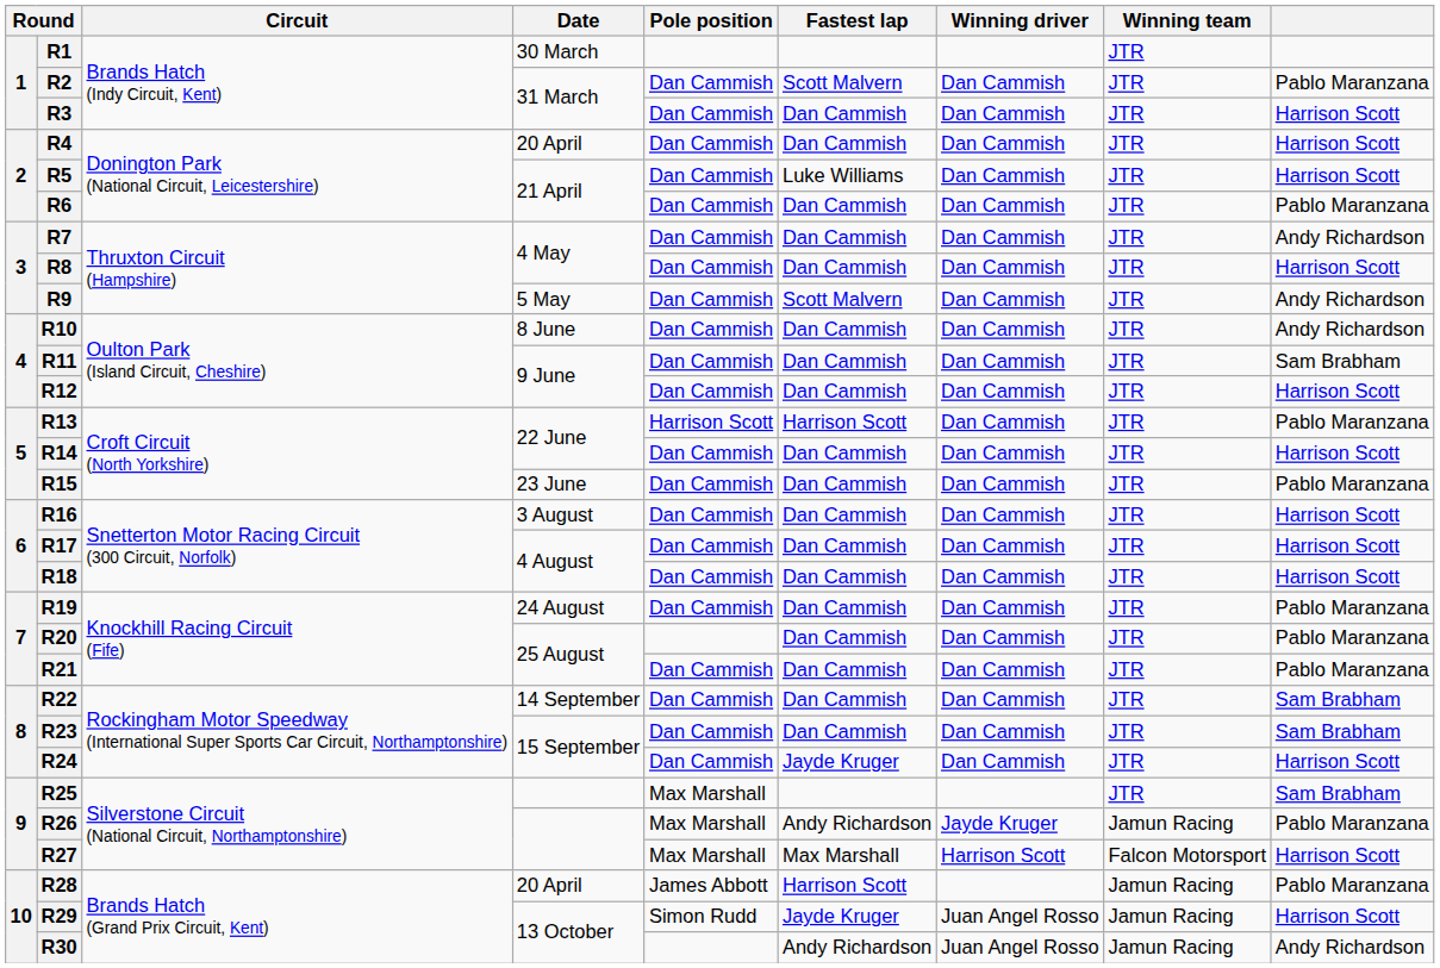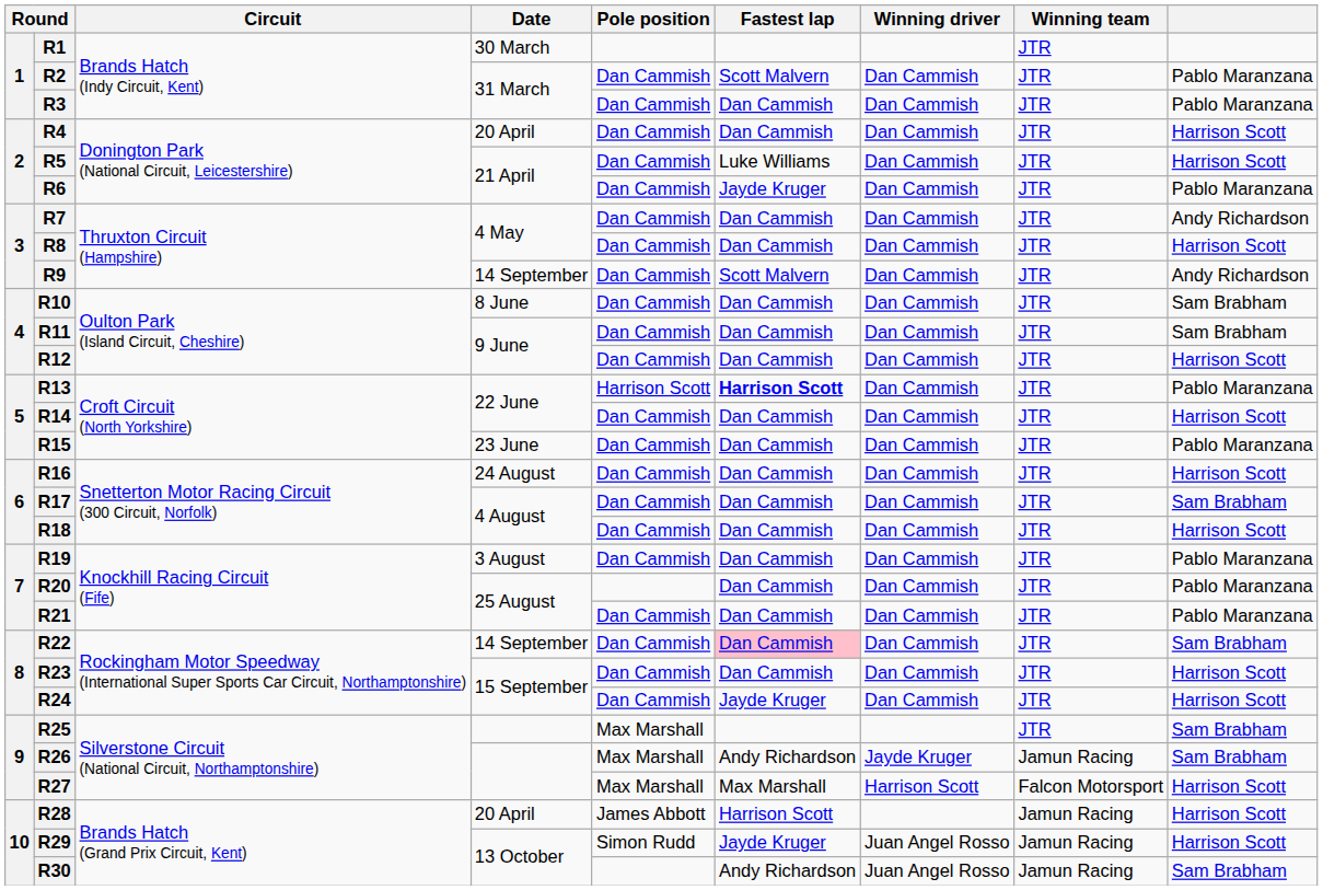 <table class="wikitable" style="font-size: 85%">
 <tr>
 <th colspan=2>Round</th>
 <th>Circuit</th>
 <th>Date</th>
 <th>Pole position</th>
 <th>Fastest lap</th>
 <th>Winning driver</th>
 <th>Winning team</th>
 <th></th>
 </tr>
 <tr>
 <th rowspan=3>1</th>
 <th>R1</th>
 <td rowspan=3><a href='#'>Brands Hatch</a><br><small>(Indy Circuit, <a href='#'>Kent</a>)</small></td>
 <td>30 March</td>
 <td></td>
 <td></td>
 <td></td>
 <td><a href='#'>JTR</a></td>
 <td></td>
 </tr>
 <tr>
 <th>R2</th>
 <td rowspan=2>31 March</td>
 <td> <a href='#'>Dan Cammish</a></td>
 <td> <a href='#'>Scott Malvern</a></td>
 <td> <a href='#'>Dan Cammish</a></td>
 <td><a href='#'>JTR</a></td>
 <td> Pablo Maranzana</td>
 </tr>
 <tr>
 <th>R3</th>
 <td> <a href='#'>Dan Cammish</a></td>
 <td> <a href='#'>Dan Cammish</a></td>
 <td> <a href='#'>Dan Cammish</a></td>
 <td><a href='#'>JTR</a></td>
-<td> <a href='#'>Harrison Scott</a></td>
+<td> Pablo Maranzana</td>
 </tr>
 <tr>
 <th rowspan=3>2</th>
 <th>R4</th>
 <td rowspan=3><a href='#'>Donington Park</a><br><small>(National Circuit, <a href='#'>Leicestershire</a>)</small></td>
 <td>20 April</td>
 <td> <a href='#'>Dan Cammish</a></td>
 <td> <a href='#'>Dan Cammish</a></td>
 <td> <a href='#'>Dan Cammish</a></td>
 <td><a href='#'>JTR</a></td>
 <td> <a href='#'>Harrison Scott</a></td>
 </tr>
 <tr>
 <th>R5</th>
 <td rowspan=2>21 April</td>
 <td> <a href='#'>Dan Cammish</a></td>
 <td> Luke Williams</td>
 <td> <a href='#'>Dan Cammish</a></td>
 <td><a href='#'>JTR</a></td>
 <td> <a href='#'>Harrison Scott</a></td>
 </tr>
 <tr>
 <th>R6</th>
 <td> <a href='#'>Dan Cammish</a></td>
-<td> <a href='#'>Dan Cammish</a></td>
+<td> <a href='#'>Jayde Kruger</a></td>
 <td> <a href='#'>Dan Cammish</a></td>
 <td><a href='#'>JTR</a></td>
 <td> Pablo Maranzana</td>
 </tr>
 <tr>
 <th rowspan=3>3</th>
 <th>R7</th>
 <td rowspan=3><a href='#'>Thruxton Circuit</a><br><small>(<a href='#'>Hampshire</a>)</small></td>
 <td rowspan=2>4 May</td>
 <td> <a href='#'>Dan Cammish</a></td>
 <td> <a href='#'>Dan Cammish</a></td>
 <td> <a href='#'>Dan Cammish</a></td>
 <td><a href='#'>JTR</a></td>
 <td> Andy Richardson</td>
 </tr>
 <tr>
 <th>R8</th>
 <td> <a href='#'>Dan Cammish</a></td>
 <td> <a href='#'>Dan Cammish</a></td>
 <td> <a href='#'>Dan Cammish</a></td>
 <td><a href='#'>JTR</a></td>
 <td> <a href='#'>Harrison Scott</a></td>
 </tr>
 <tr>
 <th>R9</th>
-<td>5 May</td>
+<td>14 September</td>
 <td> <a href='#'>Dan Cammish</a></td>
 <td> <a href='#'>Scott Malvern</a></td>
 <td> <a href='#'>Dan Cammish</a></td>
 <td><a href='#'>JTR</a></td>
 <td> Andy Richardson</td>
 </tr>
 <tr>
 <th rowspan=3>4</th>
 <th>R10</th>
 <td rowspan=3><a href='#'>Oulton Park</a><br><small>(Island Circuit, <a href='#'>Cheshire</a>)</small></td>
 <td>8 June</td>
 <td> <a href='#'>Dan Cammish</a></td>
 <td> <a href='#'>Dan Cammish</a></td>
 <td> <a href='#'>Dan Cammish</a></td>
 <td><a href='#'>JTR</a></td>
-<td> Andy Richardson</td>
+<td> Sam Brabham</td>
 </tr>
 <tr>
 <th>R11</th>
 <td rowspan=2>9 June</td>
 <td> <a href='#'>Dan Cammish</a></td>
 <td> <a href='#'>Dan Cammish</a></td>
 <td> <a href='#'>Dan Cammish</a></td>
 <td><a href='#'>JTR</a></td>
 <td> Sam Brabham</td>
 </tr>
 <tr>
 <th>R12</th>
 <td> <a href='#'>Dan Cammish</a></td>
 <td> <a href='#'>Dan Cammish</a></td>
 <td> <a href='#'>Dan Cammish</a></td>
 <td><a href='#'>JTR</a></td>
 <td> <a href='#'>Harrison Scott</a></td>
 </tr>
 <tr>
 <th rowspan=3>5</th>
 <th>R13</th>
 <td rowspan=3><a href='#'>Croft Circuit</a><br><small>(<a href='#'>North Yorkshire</a>)</small></td>
 <td rowspan=2>22 June</td>
 <td> <a href='#'>Harrison Scott</a></td>
-<td> <a href='#'>Harrison Scott</a></td>
+<td><strong> <a href='#'>Harrison Scott</a></strong></td>
 <td> <a href='#'>Dan Cammish</a></td>
 <td><a href='#'>JTR</a></td>
 <td> Pablo Maranzana</td>
 </tr>
 <tr>
 <th>R14</th>
 <td> <a href='#'>Dan Cammish</a></td>
 <td> <a href='#'>Dan Cammish</a></td>
 <td> <a href='#'>Dan Cammish</a></td>
 <td><a href='#'>JTR</a></td>
 <td> <a href='#'>Harrison Scott</a></td>
 </tr>
 <tr>
 <th>R15</th>
 <td>23 June</td>
 <td> <a href='#'>Dan Cammish</a></td>
 <td> <a href='#'>Dan Cammish</a></td>
 <td> <a href='#'>Dan Cammish</a></td>
 <td><a href='#'>JTR</a></td>
 <td> Pablo Maranzana</td>
 </tr>
 <tr>
 <th rowspan=3>6</th>
 <th>R16</th>
 <td rowspan=3><a href='#'>Snetterton Motor Racing Circuit</a><br><small>(300 Circuit, <a href='#'>Norfolk</a>)</small></td>
-<td>3 August</td>
+<td>24 August</td>
 <td> <a href='#'>Dan Cammish</a></td>
 <td> <a href='#'>Dan Cammish</a></td>
 <td> <a href='#'>Dan Cammish</a></td>
 <td><a href='#'>JTR</a></td>
 <td> <a href='#'>Harrison Scott</a></td>
 </tr>
 <tr>
 <th>R17</th>
 <td rowspan=2>4 August</td>
 <td> <a href='#'>Dan Cammish</a></td>
 <td> <a href='#'>Dan Cammish</a></td>
 <td> <a href='#'>Dan Cammish</a></td>
 <td><a href='#'>JTR</a></td>
-<td> <a href='#'>Harrison Scott</a></td>
+<td> <a href='#'>Sam Brabham</a></td>
 </tr>
 <tr>
 <th>R18</th>
 <td> <a href='#'>Dan Cammish</a></td>
 <td> <a href='#'>Dan Cammish</a></td>
 <td> <a href='#'>Dan Cammish</a></td>
 <td><a href='#'>JTR</a></td>
 <td> <a href='#'>Harrison Scott</a></td>
 </tr>
 <tr>
 <th rowspan=3>7</th>
 <th>R19</th>
 <td rowspan=3><a href='#'>Knockhill Racing Circuit</a><br><small>(<a href='#'>Fife</a>)</small></td>
-<td>24 August</td>
+<td>3 August</td>
 <td> <a href='#'>Dan Cammish</a></td>
 <td> <a href='#'>Dan Cammish</a></td>
 <td> <a href='#'>Dan Cammish</a></td>
 <td><a href='#'>JTR</a></td>
 <td> Pablo Maranzana</td>
 </tr>
 <tr>
 <th>R20</th>
 <td rowspan=2>25 August</td>
 <td></td>
 <td> <a href='#'>Dan Cammish</a></td>
 <td> <a href='#'>Dan Cammish</a></td>
 <td><a href='#'>JTR</a></td>
 <td> Pablo Maranzana</td>
 </tr>
 <tr>
 <th>R21</th>
 <td> <a href='#'>Dan Cammish</a></td>
 <td> <a href='#'>Dan Cammish</a></td>
 <td> <a href='#'>Dan Cammish</a></td>
 <td><a href='#'>JTR</a></td>
 <td> Pablo Maranzana</td>
 </tr>
 <tr>
 <th rowspan=3>8</th>
 <th>R22</th>
 <td rowspan=3 nowrap><a href='#'>Rockingham Motor Speedway</a><br><small>(International Super Sports Car Circuit, <a href='#'>Northamptonshire</a>)</small></td>
 <td>14 September</td>
 <td> <a href='#'>Dan Cammish</a></td>
-<td> <a href='#'>Dan Cammish</a></td>
+<td style="background: pink;"> <a href='#'>Dan Cammish</a></td>
 <td> <a href='#'>Dan Cammish</a></td>
 <td><a href='#'>JTR</a></td>
 <td> <a href='#'>Sam Brabham</a></td>
 </tr>
 <tr>
 <th>R23</th>
 <td rowspan=2>15 September</td>
 <td> <a href='#'>Dan Cammish</a></td>
 <td> <a href='#'>Dan Cammish</a></td>
 <td> <a href='#'>Dan Cammish</a></td>
 <td><a href='#'>JTR</a></td>
-<td> <a href='#'>Sam Brabham</a></td>
+<td> <a href='#'>Harrison Scott</a></td>
 </tr>
 <tr>
 <th>R24</th>
 <td> <a href='#'>Dan Cammish</a></td>
 <td> <a href='#'>Jayde Kruger</a></td>
 <td> <a href='#'>Dan Cammish</a></td>
 <td><a href='#'>JTR</a></td>
 <td> <a href='#'>Harrison Scott</a></td>
 </tr>
 <tr>
 <th rowspan=3>9</th>
 <th>R25</th>
 <td rowspan=3><a href='#'>Silverstone Circuit</a><br><small>(National Circuit, <a href='#'>Northamptonshire</a>)</small></td>
 <td></td>
 <td> Max Marshall</td>
 <td></td>
 <td></td>
 <td><a href='#'>JTR</a></td>
 <td> <a href='#'>Sam Brabham</a></td>
 </tr>
 <tr>
 <th>R26</th>
 <td rowspan=2></td>
 <td> Max Marshall</td>
 <td> Andy Richardson</td>
 <td> <a href='#'>Jayde Kruger</a></td>
 <td>Jamun Racing</td>
-<td> Pablo Maranzana</td>
+<td> <a href='#'>Sam Brabham</a></td>
 </tr>
 <tr>
 <th>R27</th>
 <td> Max Marshall</td>
 <td> Max Marshall</td>
 <td> <a href='#'>Harrison Scott</a></td>
 <td nowrap>Falcon Motorsport</td>
 <td> <a href='#'>Harrison Scott</a></td>
 </tr>
 <tr>
 <th rowspan=3>10</th>
 <th>R28</th>
 <td rowspan=3><a href='#'>Brands Hatch</a><br><small>(Grand Prix Circuit, <a href='#'>Kent</a>)</small></td>
 <td>20 April</td>
 <td> James Abbott</td>
 <td> <a href='#'>Harrison Scott</a></td>
 <td></td>
 <td>Jamun Racing</td>
-<td> Pablo Maranzana</td>
+<td> <a href='#'>Harrison Scott</a></td>
 </tr>
 <tr>
 <th>R29</th>
 <td rowspan=2>13 October</td>
 <td> Simon Rudd</td>
 <td> <a href='#'>Jayde Kruger</a></td>
 <td> Juan Angel Rosso</td>
 <td>Jamun Racing</td>
 <td> <a href='#'>Harrison Scott</a></td>
 </tr>
 <tr>
 <th>R30</th>
 <td></td>
 <td> Andy Richardson</td>
 <td> Juan Angel Rosso</td>
 <td>Jamun Racing</td>
-<td> Andy Richardson</td>
+<td> <a href='#'>Sam Brabham</a></td>
 </tr>
 </table>
